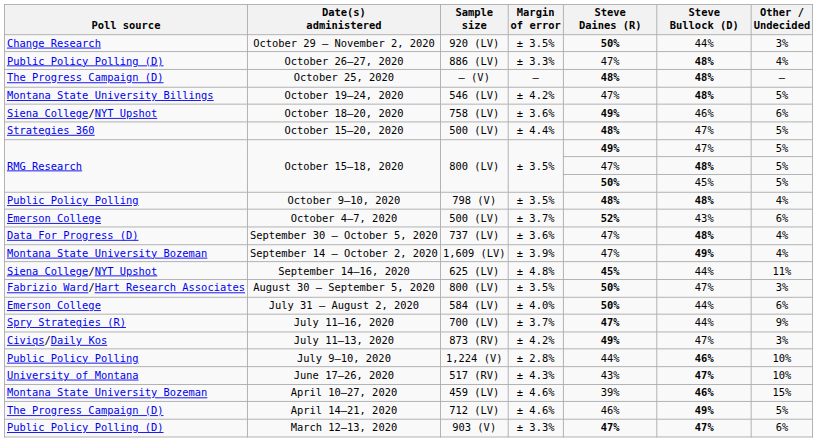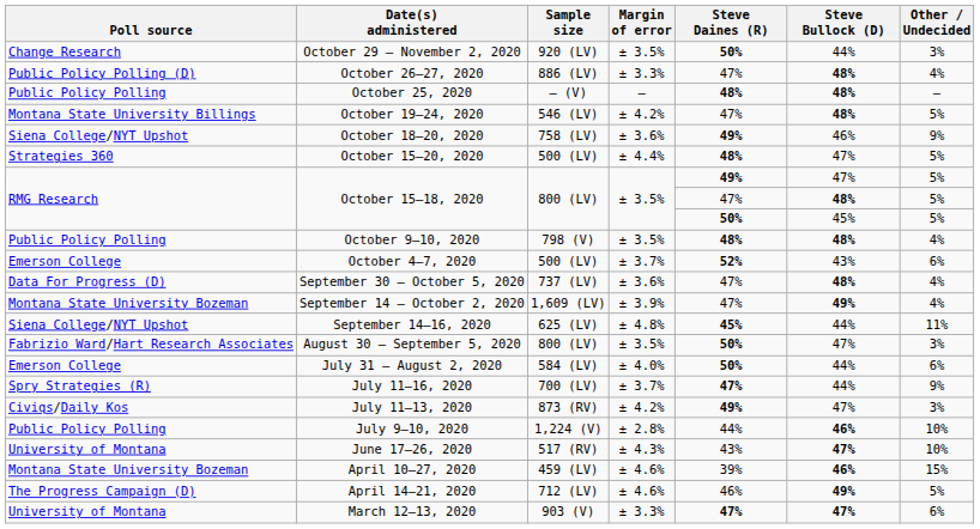 <table class="wikitable" style="font-size:90%;text-align:center;">
 <tr valign=bottom>
 <th>Poll source</th>
 <th>Date(s)<br>administered</th>
 <th>Sample<br>size</th>
 <th>Margin<br>of error</th>
 <th style="width:100px;">Steve<br>Daines (R)</th>
 <th style="width:100px;">Steve<br>Bullock (D)</th>
 <th>Other /<br>Undecided</th>
 </tr>
 <tr>
 <td style="text-align:left;"><a href='#'>Change Research</a></td>
 <td>October 29 – November 2, 2020</td>
 <td>920 (LV)</td>
 <td>± 3.5%</td>
 <td><strong>50%</strong></td>
 <td>44%</td>
 <td>3%</td>
 </tr>
 <tr>
 <td style="text-align:left;"><a href='#'>Public Policy Polling (D)</a></td>
 <td>October 26–27, 2020</td>
 <td>886 (LV)</td>
 <td>± 3.3%</td>
 <td>47%</td>
 <td><strong>48%</strong></td>
 <td>4%</td>
 </tr>
 <tr>
-<td style="text-align:left;"><a href='#'>The Progress Campaign (D)</a></td>
+<td style="text-align:left;"><a href='#'>Public Policy Polling</a></td>
 <td>October 25, 2020</td>
 <td>– (V)</td>
 <td>–</td>
 <td><strong>48%</strong></td>
 <td><strong>48%</strong></td>
 <td>–</td>
 </tr>
 <tr>
 <td style="text-align:left;"><a href='#'>Montana State University Billings</a></td>
 <td>October 19–24, 2020</td>
 <td>546 (LV)</td>
 <td>± 4.2%</td>
 <td>47%</td>
 <td><strong>48%</strong></td>
 <td>5%</td>
 </tr>
 <tr>
 <td style="text-align:left;"><a href='#'>Siena College</a>/<a href='#'>NYT Upshot</a></td>
 <td>October 18–20, 2020</td>
 <td>758 (LV)</td>
 <td>± 3.6%</td>
 <td><strong>49%</strong></td>
 <td>46%</td>
-<td>6%</td>
+<td>9%</td>
 </tr>
 <tr>
 <td style="text-align:left;"><a href='#'>Strategies 360</a></td>
 <td>October 15–20, 2020</td>
 <td>500 (LV)</td>
 <td>± 4.4%</td>
 <td><strong>48%</strong></td>
 <td>47%</td>
 <td>5%</td>
 </tr>
 <tr>
 <td rowspan=3 style="text-align:left;"><a href='#'>RMG Research</a></td>
 <td rowspan=3>October 15–18, 2020</td>
 <td rowspan=3>800 (LV)</td>
 <td rowspan=3>± 3.5%</td>
 <td><strong>49%</strong></td>
 <td>47%</td>
 <td>5%</td>
 </tr>
 <tr>
 <td>47%</td>
 <td><strong>48%</strong></td>
 <td>5%</td>
 </tr>
 <tr>
 <td><strong>50%</strong></td>
 <td>45%</td>
 <td>5%</td>
 </tr>
 <tr>
 <td style="text-align:left;"><a href='#'>Public Policy Polling</a></td>
 <td>October 9–10, 2020</td>
 <td>798 (V)</td>
 <td>± 3.5%</td>
 <td><strong>48%</strong></td>
 <td><strong>48%</strong></td>
 <td>4%</td>
 </tr>
 <tr>
 <td style="text-align:left;"><a href='#'>Emerson College</a></td>
 <td>October 4–7, 2020</td>
 <td>500 (LV)</td>
 <td>± 3.7%</td>
 <td><strong>52%</strong></td>
 <td>43%</td>
 <td>6%</td>
 </tr>
 <tr>
 <td style="text-align:left;"><a href='#'>Data For Progress (D)</a></td>
 <td>September 30 – October 5, 2020</td>
 <td>737 (LV)</td>
 <td>± 3.6%</td>
 <td>47%</td>
 <td><strong>48%</strong></td>
 <td>4%</td>
 </tr>
 <tr>
 <td style="text-align:left;"><a href='#'>Montana State University Bozeman</a></td>
 <td>September 14 – October 2, 2020</td>
 <td>1,609 (LV)</td>
 <td>± 3.9%</td>
 <td>47%</td>
 <td><strong>49%</strong></td>
 <td>4%</td>
 </tr>
 <tr>
 <td style="text-align:left;"><a href='#'>Siena College</a>/<a href='#'>NYT Upshot</a></td>
 <td>September 14–16, 2020</td>
 <td>625 (LV)</td>
 <td>± 4.8%</td>
 <td><strong>45%</strong></td>
 <td>44%</td>
 <td>11%</td>
 </tr>
 <tr>
 <td style="text-align:left;"><a href='#'>Fabrizio Ward</a>/<a href='#'>Hart Research Associates</a></td>
 <td>August 30 – September 5, 2020</td>
 <td>800 (LV)</td>
 <td>± 3.5%</td>
 <td><strong>50%</strong></td>
 <td>47%</td>
 <td>3%</td>
 </tr>
 <tr>
 <td style="text-align:left;"><a href='#'>Emerson College</a></td>
 <td>July 31 – August 2, 2020</td>
 <td>584 (LV)</td>
 <td>± 4.0%</td>
 <td><strong>50%</strong></td>
 <td>44%</td>
 <td>6%</td>
 </tr>
 <tr>
 <td style="text-align:left;"><a href='#'>Spry Strategies (R)</a></td>
 <td>July 11–16, 2020</td>
 <td>700 (LV)</td>
 <td>± 3.7%</td>
 <td><strong>47%</strong></td>
 <td>44%</td>
 <td>9%</td>
 </tr>
 <tr>
 <td style="text-align:left;"><a href='#'>Civiqs</a>/<a href='#'>Daily Kos</a></td>
 <td>July 11–13, 2020</td>
 <td>873 (RV)</td>
 <td>± 4.2%</td>
 <td><strong>49%</strong></td>
 <td>47%</td>
 <td>3%</td>
 </tr>
 <tr>
 <td style="text-align:left;"><a href='#'>Public Policy Polling</a></td>
 <td>July 9–10, 2020</td>
 <td>1,224 (V)</td>
 <td>± 2.8%</td>
 <td>44%</td>
 <td><strong>46%</strong></td>
 <td>10%</td>
 </tr>
 <tr>
 <td style="text-align:left;"><a href='#'>University of Montana</a></td>
 <td>June 17–26, 2020</td>
 <td>517 (RV)</td>
 <td>± 4.3%</td>
 <td>43%</td>
 <td><strong>47%</strong></td>
 <td>10%</td>
 </tr>
 <tr>
 <td style="text-align:left;"><a href='#'>Montana State University Bozeman</a></td>
 <td>April 10–27, 2020</td>
 <td>459 (LV)</td>
 <td>± 4.6%</td>
 <td>39%</td>
 <td><strong>46%</strong></td>
 <td>15%</td>
 </tr>
 <tr>
 <td style="text-align:left;"><a href='#'>The Progress Campaign (D)</a></td>
 <td>April 14–21, 2020</td>
 <td>712 (LV)</td>
 <td>± 4.6%</td>
 <td>46%</td>
 <td><strong>49%</strong></td>
 <td>5%</td>
 </tr>
 <tr>
-<td style="text-align:left;"><a href='#'>Public Policy Polling (D)</a></td>
+<td style="text-align:left;"><a href='#'>University of Montana</a></td>
 <td>March 12–13, 2020</td>
 <td>903 (V)</td>
 <td>± 3.3%</td>
 <td><strong>47%</strong></td>
 <td><strong>47%</strong></td>
 <td>6%</td>
 </tr>
 </table>
